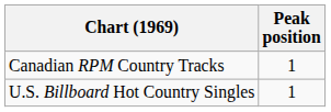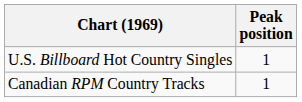 <table class="wikitable sortable">
 <tr>
 <th align="left">Chart (1969)</th>
 <th align="center">Peak<br>position</th>
 </tr>
 <tr>
+<td align="left">U.S. <em>Billboard</em> Hot Country Singles</td>
+<td align="center">1</td>
+</tr>
+<tr>
 <td align="left">Canadian <em>RPM</em> Country Tracks</td>
 <td align="center">1</td>
 </tr>
-<tr>
-<td align="left">U.S. <em>Billboard</em> Hot Country Singles</td>
-<td align="center">1</td>
-</tr>
 </table>
